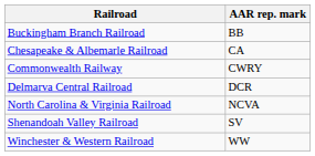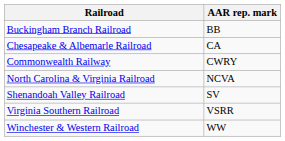 <table class="wikitable" border="1">
 <tr>
 <th width="300px">Railroad</th>
 <th width="110px">AAR rep. mark</th>
 </tr>
 <tr>
 <td width="300px"><a href='#'>Buckingham Branch Railroad</a></td>
 <td width="110px">BB</td>
 </tr>
 <tr>
 <td width="300px"><a href='#'>Chesapeake & Albemarle Railroad</a></td>
 <td width="110px">CA</td>
 </tr>
 <tr>
 <td width="300px"><a href='#'>Commonwealth Railway</a></td>
 <td width="110px">CWRY</td>
 </tr>
 <tr>
-<td width="300px"><a href='#'>Delmarva Central Railroad</a></td>
-<td width="110px">DCR</td>
-</tr>
-<tr>
 <td width="300px"><a href='#'>North Carolina & Virginia Railroad</a></td>
 <td width="110px">NCVA</td>
 </tr>
 <tr>
 <td width="300px"><a href='#'>Shenandoah Valley Railroad</a></td>
 <td width="110px">SV</td>
 </tr>
 <tr>
+<td width="300px"><a href='#'>Virginia Southern Railroad</a></td>
+<td width="110px">VSRR</td>
+</tr>
+<tr>
 <td width="300px"><a href='#'>Winchester & Western Railroad</a></td>
 <td width="110px">WW</td>
 </tr>
 </table>
